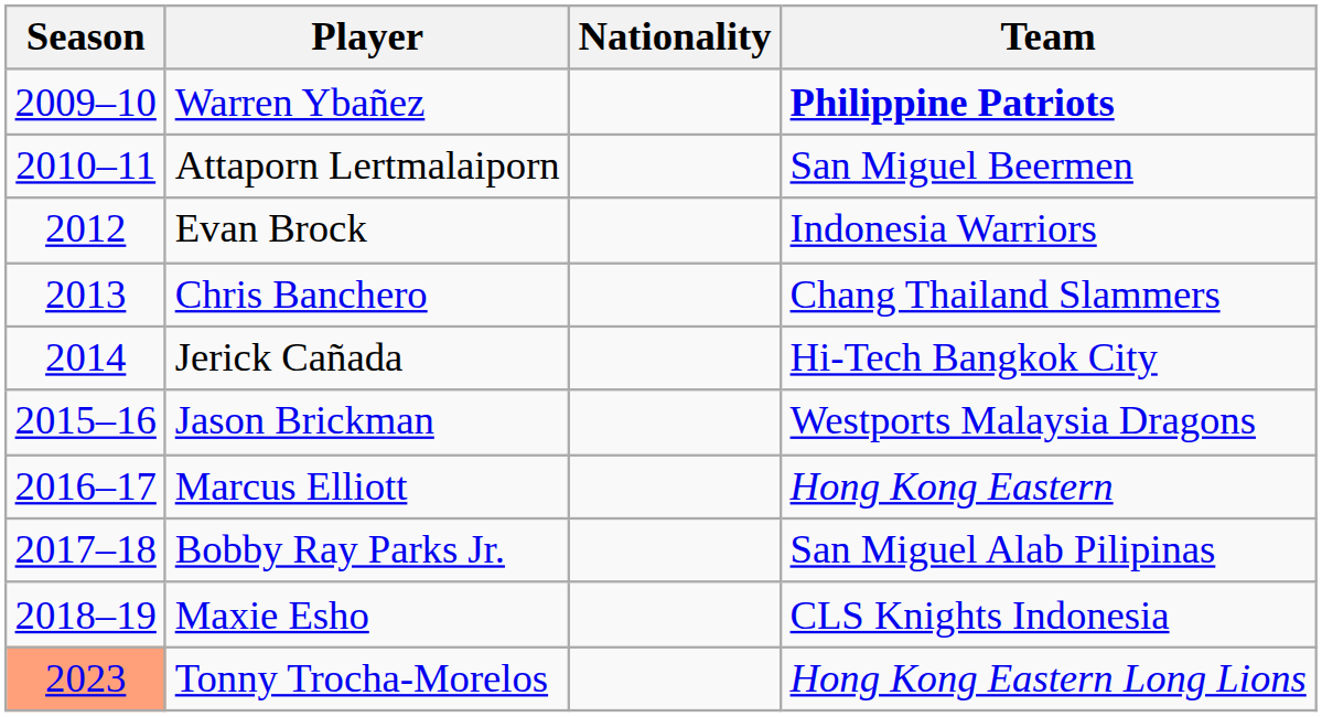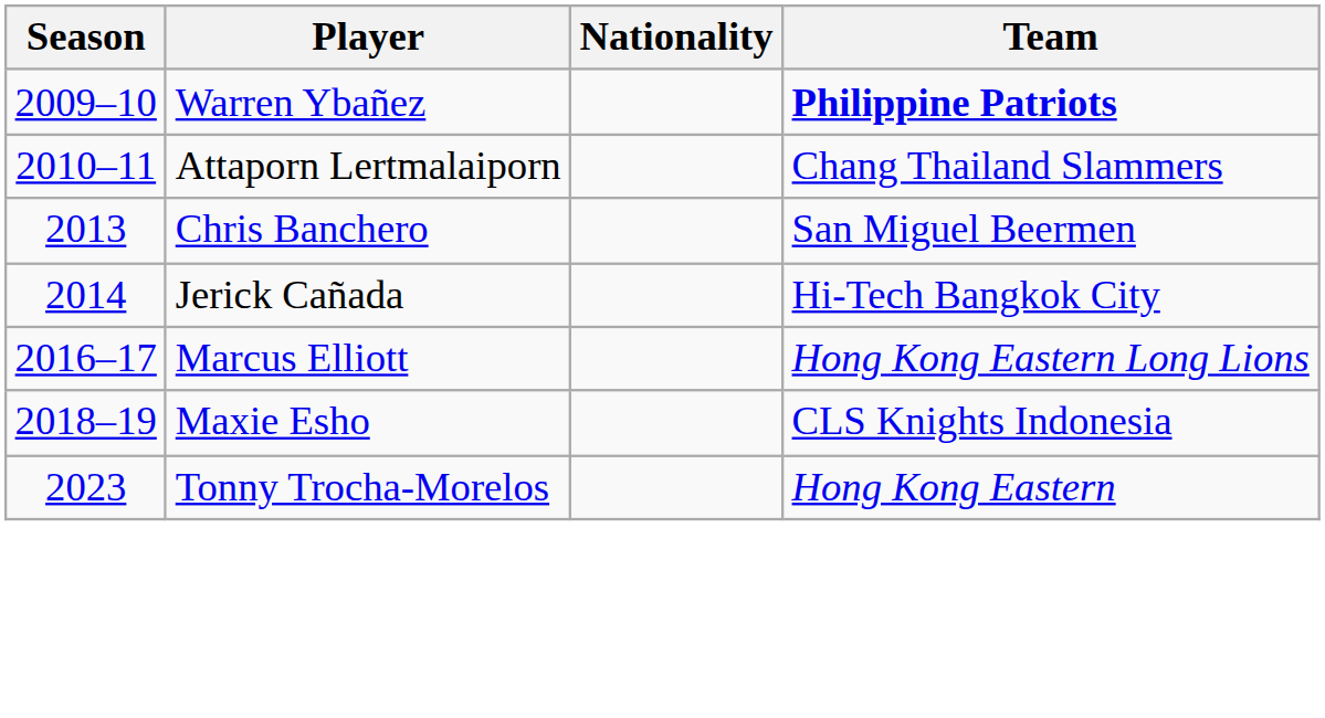 <table class="wikitable" style="font-size:100%;">
 <tr>
 <th>Season</th>
 <th>Player</th>
 <th>Nationality</th>
 <th>Team</th>
 </tr>
 <tr>
 <td align=center><a href='#'>2009–10</a></td>
 <td><a href='#'>Warren Ybañez</a></td>
 <td></td>
 <td><strong> <a href='#'>Philippine Patriots</a></strong></td>
 </tr>
 <tr>
 <td align=center><a href='#'>2010–11</a></td>
 <td>Attaporn Lertmalaiporn</td>
 <td></td>
-<td> <a href='#'>San Miguel Beermen</a></td>
-</tr>
-<tr>
-<td align=center><a href='#'>2012</a></td>
-<td>Evan Brock</td>
-<td></td>
-<td> <a href='#'>Indonesia Warriors</a></td>
+<td> <a href='#'>Chang Thailand Slammers</a></td>
 </tr>
 <tr>
 <td align=center><a href='#'>2013</a></td>
 <td><a href='#'>Chris Banchero</a></td>
 <td></td>
-<td> <a href='#'>Chang Thailand Slammers</a></td>
+<td> <a href='#'>San Miguel Beermen</a></td>
 </tr>
 <tr>
 <td align=center><a href='#'>2014</a></td>
 <td>Jerick Cañada</td>
 <td></td>
 <td> <a href='#'>Hi-Tech Bangkok City</a></td>
 </tr>
 <tr>
-<td align=center><a href='#'>2015–16</a></td>
-<td><a href='#'>Jason Brickman</a></td>
-<td></td>
-<td> <a href='#'>Westports Malaysia Dragons</a></td>
-</tr>
-<tr>
 <td align=center><a href='#'>2016–17</a></td>
 <td><a href='#'>Marcus Elliott</a></td>
 <td></td>
-<td> <em><a href='#'>Hong Kong Eastern</a></em></td>
-</tr>
-<tr>
-<td align=center><a href='#'>2017–18</a></td>
-<td><a href='#'>Bobby Ray Parks Jr.</a></td>
-<td></td>
-<td> <a href='#'>San Miguel Alab Pilipinas</a></td>
+<td> <em><a href='#'>Hong Kong Eastern Long Lions</a></em></td>
 </tr>
 <tr>
 <td align=center><a href='#'>2018–19</a></td>
 <td><a href='#'>Maxie Esho</a></td>
 <td></td>
 <td> <a href='#'>CLS Knights Indonesia</a></td>
 </tr>
 <tr>
-<td align=center style="background: lightsalmon;"><a href='#'>2023</a></td>
+<td align=center><a href='#'>2023</a></td>
 <td><a href='#'>Tonny Trocha-Morelos</a></td>
 <td></td>
-<td> <em><a href='#'>Hong Kong Eastern Long Lions</a></em></td>
+<td> <em><a href='#'>Hong Kong Eastern</a></em></td>
 </tr>
 </table>
